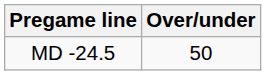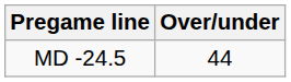 <table class="wikitable">
 <tr align="center">
 <th style=>Pregame line</th>
 <th style=>Over/under</th>
 </tr>
 <tr align="center">
 <td>MD -24.5</td>
-<td>50</td>
+<td>44</td>
 </tr>
 </table>
